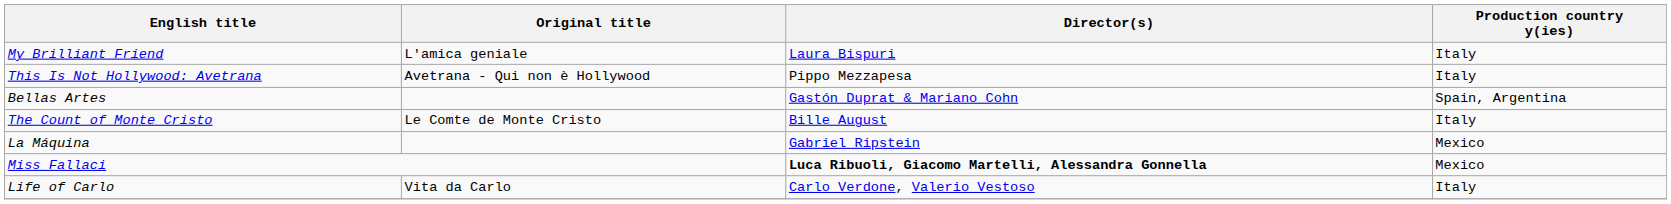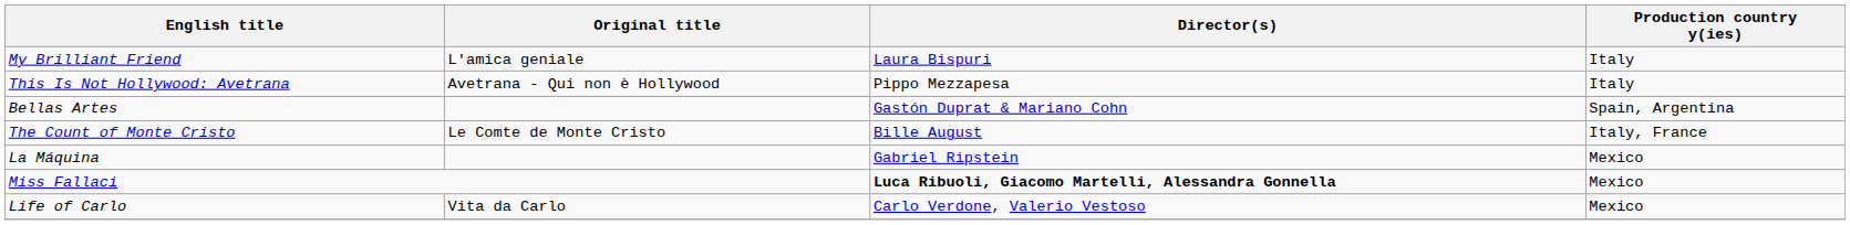 <table class="sortable wikitable" style="width:100%; margin-bottom:4px" cellpadding="5">
 <tr>
 <th scope="col">English title</th>
 <th scope="col">Original title</th>
 <th scope="col">Director(s)</th>
 <th scope="col">Production country<br>y(ies)</th>
 </tr>
 <tr>
 <td><em><a href='#'>My Brilliant Friend</a></em></td>
 <td>L'amica geniale</td>
 <td><a href='#'>Laura Bispuri</a></td>
 <td>Italy</td>
 </tr>
 <tr>
 <td><em><a href='#'>This Is Not Hollywood: Avetrana</a></em></td>
 <td>Avetrana - Qui non è Hollywood</td>
 <td>Pippo Mezzapesa</td>
 <td>Italy</td>
 </tr>
 <tr>
 <td><em>Bellas Artes</em></td>
 <td></td>
 <td><a href='#'>Gastón Duprat & Mariano Cohn</a></td>
 <td>Spain, Argentina</td>
 </tr>
 <tr>
 <td><em><a href='#'>The Count of Monte Cristo</a></em></td>
 <td>Le Comte de Monte Cristo</td>
 <td><a href='#'>Bille August</a></td>
-<td>Italy</td>
+<td>Italy, France</td>
 </tr>
 <tr>
 <td><em>La Máquina</em></td>
 <td></td>
 <td><a href='#'>Gabriel Ripstein</a></td>
 <td>Mexico</td>
 </tr>
 <tr>
 <td colspan=2><em><a href='#'>Miss Fallaci</a></em></td>
 <td><strong>Luca Ribuoli, Giacomo Martelli, Alessandra Gonnella</strong></td>
 <td>Mexico</td>
 </tr>
 <tr>
 <td><em>Life of Carlo</em></td>
 <td>Vita da Carlo</td>
 <td><a href='#'>Carlo Verdone</a>, <a href='#'>Valerio Vestoso</a></td>
-<td>Italy</td>
+<td>Mexico</td>
 </tr>
 <tr>
 </tr>
 </table>
